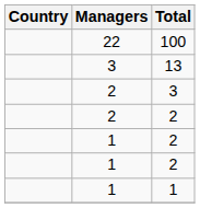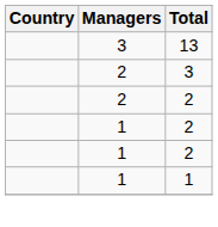 <table class="sortable wikitable">
 <tr>
 <th>Country</th>
 <th>Managers</th>
 <th>Total</th>
-</tr>
-<tr>
-<td> </td>
-<td style=text-align:center>22</td>
-<td style=text-align:center>100</td>
 </tr>
 <tr>
 <td> </td>
 <td style=text-align:center>3</td>
 <td style=text-align:center>13</td>
 </tr>
 <tr>
 <td> </td>
 <td style=text-align:center>2</td>
 <td style=text-align:center>3</td>
 </tr>
 <tr>
 <td> </td>
 <td style=text-align:center>2</td>
 <td style=text-align:center>2</td>
 </tr>
 <tr>
 <td> </td>
 <td style=text-align:center>1</td>
 <td style=text-align:center>2</td>
 </tr>
 <tr>
 <td> </td>
 <td style=text-align:center>1</td>
 <td style=text-align:center>2</td>
 </tr>
 <tr>
 <td> </td>
 <td style=text-align:center>1</td>
 <td style=text-align:center>1</td>
 </tr>
 <tr>
 </tr>
 </table>
